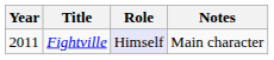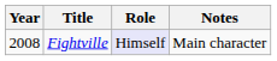 <table class="wikitable sortable">
 <tr>
 <th>Year</th>
 <th>Title</th>
 <th>Role</th>
 <th>Notes</th>
 </tr>
 <tr>
-<td>2011</td>
+<td>2008</td>
 <td><em><a href='#'>Fightville</a></em></td>
 <td style="background: lavender;">Himself</td>
 <td>Main character</td>
 </tr>
 </table>
